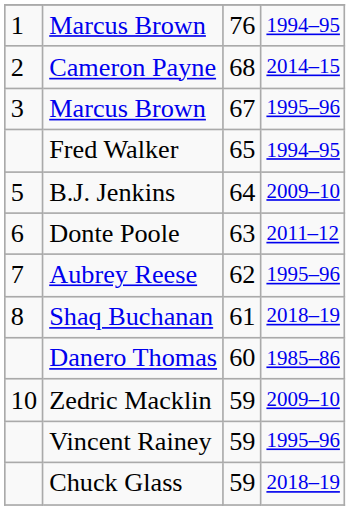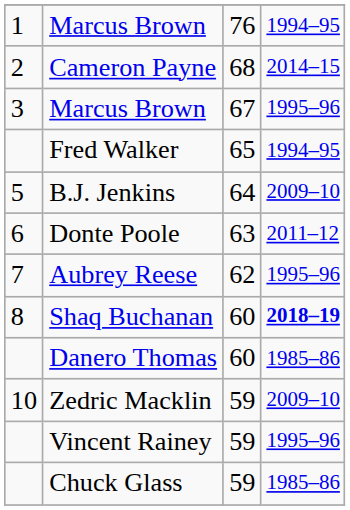 <table class="wikitable">
 <tr>
 </tr>
 <tr>
 <td>1</td>
 <td><a href='#'>Marcus Brown</a></td>
 <td>76</td>
 <td style="font-size:80%;"><a href='#'>1994–95</a></td>
 </tr>
 <tr>
 <td>2</td>
 <td><a href='#'>Cameron Payne</a></td>
 <td>68</td>
 <td style="font-size:80%;"><a href='#'>2014–15</a></td>
 </tr>
 <tr>
 <td>3</td>
 <td><a href='#'>Marcus Brown</a></td>
 <td>67</td>
 <td style="font-size:80%;"><a href='#'>1995–96</a></td>
 </tr>
 <tr>
 <td></td>
 <td>Fred Walker</td>
 <td>65</td>
 <td style="font-size:80%;"><a href='#'>1994–95</a></td>
 </tr>
 <tr>
 <td>5</td>
 <td>B.J. Jenkins</td>
 <td>64</td>
 <td style="font-size:80%;"><a href='#'>2009–10</a></td>
 </tr>
 <tr>
 <td>6</td>
 <td>Donte Poole</td>
 <td>63</td>
 <td style="font-size:80%;"><a href='#'>2011–12</a></td>
 </tr>
 <tr>
 <td>7</td>
 <td><a href='#'>Aubrey Reese</a></td>
 <td>62</td>
 <td style="font-size:80%;"><a href='#'>1995–96</a></td>
 </tr>
 <tr>
 <td>8</td>
 <td><a href='#'>Shaq Buchanan</a></td>
-<td>61</td>
-<td style="font-size:80%;"><a href='#'>2018–19</a></td>
+<td>60</td>
+<td style="font-size:80%;"><strong><a href='#'>2018–19</a></strong></td>
 </tr>
 <tr>
 <td></td>
 <td><a href='#'>Danero Thomas</a></td>
 <td>60</td>
 <td style="font-size:80%;"><a href='#'>1985–86</a></td>
 </tr>
 <tr>
 <td>10</td>
 <td>Zedric Macklin</td>
 <td>59</td>
 <td style="font-size:80%;"><a href='#'>2009–10</a></td>
 </tr>
 <tr>
 <td></td>
 <td>Vincent Rainey</td>
 <td>59</td>
 <td style="font-size:80%;"><a href='#'>1995–96</a></td>
 </tr>
 <tr>
 <td></td>
 <td>Chuck Glass</td>
 <td>59</td>
-<td style="font-size:80%;"><a href='#'>2018–19</a></td>
+<td style="font-size:80%;"><a href='#'>1985–86</a></td>
 </tr>
 </table>
